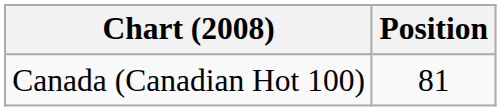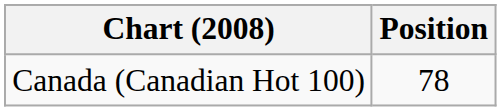 <table class="wikitable" style="text-align:center">
 <tr>
 <th scope="col">Chart (2008)</th>
 <th scope="col">Position</th>
 </tr>
 <tr>
 <td>Canada (Canadian Hot 100)</td>
-<td style="text-align:center">81</td>
+<td style="text-align:center">78</td>
 </tr>
 </table>
